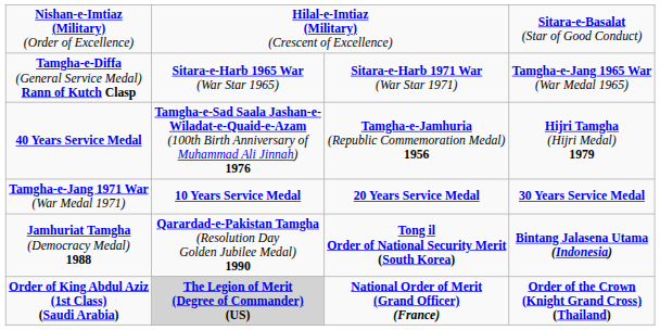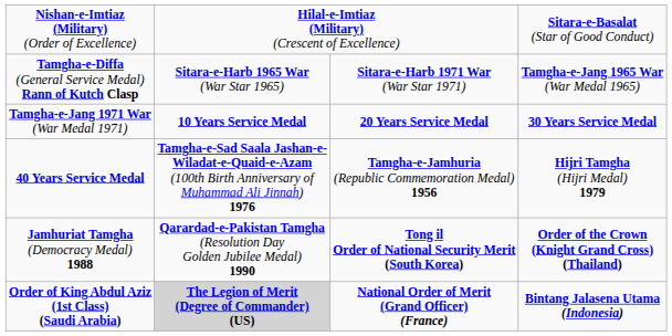 <table class="wikitable" style="margin:1em auto; text-align:center;">
 <tr>
 <td><strong><a href='#'>Nishan-e-Imtiaz</a></strong><br><strong><a href='#'>(Military)</a></strong><br><em>(Order of Excellence)</em></td>
 <td colspan="2"><a href='#'><strong>Hilal-e-Imtiaz</strong></a><br><strong><a href='#'>(Military)</a></strong><br><em>(Crescent of Excellence)</em></td>
 <td><strong><a href='#'>Sitara-e-Basalat</a></strong><br><em>(Star of Good Conduct)</em></td>
 </tr>
 <tr>
 <td><strong><a href='#'>Tamgha-e-Diffa</a></strong><br><em>(General Service Medal)</em><br><strong><a href='#'>Rann of Kutch</a> Clasp</strong></td>
 <td><strong><a href='#'>Sitara-e-Harb 1965 War</a></strong><br><em>(War Star 1965)</em></td>
 <td><strong><a href='#'>Sitara-e-Harb 1971 War</a></strong><br><em>(War Star 1971)</em></td>
 <td><strong><a href='#'>Tamgha-e-Jang 1965 War</a></strong><br><em>(War Medal 1965)</em></td>
 </tr>
 <tr>
+<td><strong><a href='#'>Tamgha-e-Jang 1971 War</a></strong><br><em>(War Medal 1971)</em></td>
+<td><strong><a href='#'>10 Years Service Medal</a></strong></td>
+<td><strong><a href='#'>20 Years Service Medal</a></strong></td>
+<td><strong><a href='#'>30 Years Service Medal</a></strong></td>
+</tr>
+<tr>
 <td><strong><a href='#'>40 Years Service Medal</a></strong></td>
 <td><strong><a href='#'>Tamgha-e-Sad Saala Jashan-e-</a></strong><br><strong><a href='#'>Wiladat-e-Quaid-e-Azam</a></strong><br><em>(100th Birth Anniversary of</em><br><em><a href='#'>Muhammad Ali Jinnah</a>)</em><br><strong>1976</strong></td>
 <td><strong><a href='#'>Tamgha-e-Jamhuria</a></strong><br><em>(Republic Commemoration Medal)</em><br><strong>1956</strong></td>
 <td><strong><a href='#'>Hijri Tamgha</a></strong><br><em>(Hijri Medal)</em><br><strong>1979</strong></td>
 </tr>
 <tr>
-<td><strong><a href='#'>Tamgha-e-Jang 1971 War</a></strong><br><em>(War Medal 1971)</em></td>
-<td><strong><a href='#'>10 Years Service Medal</a></strong></td>
-<td><strong><a href='#'>20 Years Service Medal</a></strong></td>
-<td><strong><a href='#'>30 Years Service Medal</a></strong></td>
-</tr>
-<tr>
 <td><strong><a href='#'>Jamhuriat Tamgha</a></strong><br><em>(Democracy Medal)</em><br><strong>1988</strong></td>
 <td><strong><a href='#'>Qarardad-e-Pakistan Tamgha</a></strong><br><em>(Resolution Day</em><br><em>Golden Jubilee Medal)</em><br><strong>1990</strong></td>
 <td><a href='#'><strong>Tong il</strong></a><br><strong><a href='#'>Order of National Security Merit</a></strong><br><strong>(<a href='#'>South Korea</a>)</strong></td>
-<td><strong><a href='#'>Bintang Jalasena Utama</a></strong><br><strong><em>(<a href='#'>Indonesia</a>)</em></strong></td>
+<td><strong><a href='#'>Order of the Crown</a></strong><br><strong><a href='#'>(Knight Grand Cross)</a></strong><br><strong>(<a href='#'>Thailand</a>)</strong></td>
 </tr>
 <tr>
 <td><strong><a href='#'>Order of King Abdul Aziz</a></strong><br><strong><a href='#'>(1st Class)</a></strong><br><strong>(<a href='#'>Saudi Arabia</a>)</strong></td>
 <td style="background: lightgrey;"><strong><a href='#'>The Legion of Merit</a></strong><br><strong><a href='#'>(Degree of Commander)</a></strong><br><strong>(US)</strong></td>
 <td><strong><a href='#'>National Order of Merit</a></strong><br><a href='#'><strong>(Grand Officer)</strong></a><br><strong><em>(France)</em></strong></td>
-<td><strong><a href='#'>Order of the Crown</a></strong><br><strong><a href='#'>(Knight Grand Cross)</a></strong><br><strong>(<a href='#'>Thailand</a>)</strong></td>
+<td><strong><a href='#'>Bintang Jalasena Utama</a></strong><br><strong><em>(<a href='#'>Indonesia</a>)</em></strong></td>
 </tr>
 </table>
